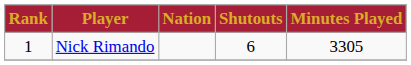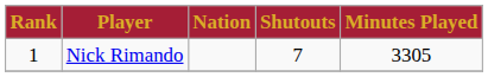 <table class="wikitable" style="font-size: 95%; text-align: center;">
 <tr>
 </tr>
 <tr>
 <th style="background:#A51E36; color:#DAAC27; text-align:center;">Rank</th>
 <th style="background:#A51E36; color:#DAAC27; text-align:center;">Player</th>
 <th style="background:#A51E36; color:#DAAC27; text-align:center;">Nation</th>
 <th style="background:#A51E36; color:#DAAC27; text-align:center;">Shutouts</th>
 <th style="background:#A51E36; color:#DAAC27; text-align:center;">Minutes Played</th>
 </tr>
 <tr>
 <td rowspan="1">1</td>
 <td><a href='#'>Nick Rimando</a></td>
 <td></td>
-<td>6</td>
+<td>7</td>
 <td>3305</td>
 </tr>
 <tr>
 </tr>
 </table>
